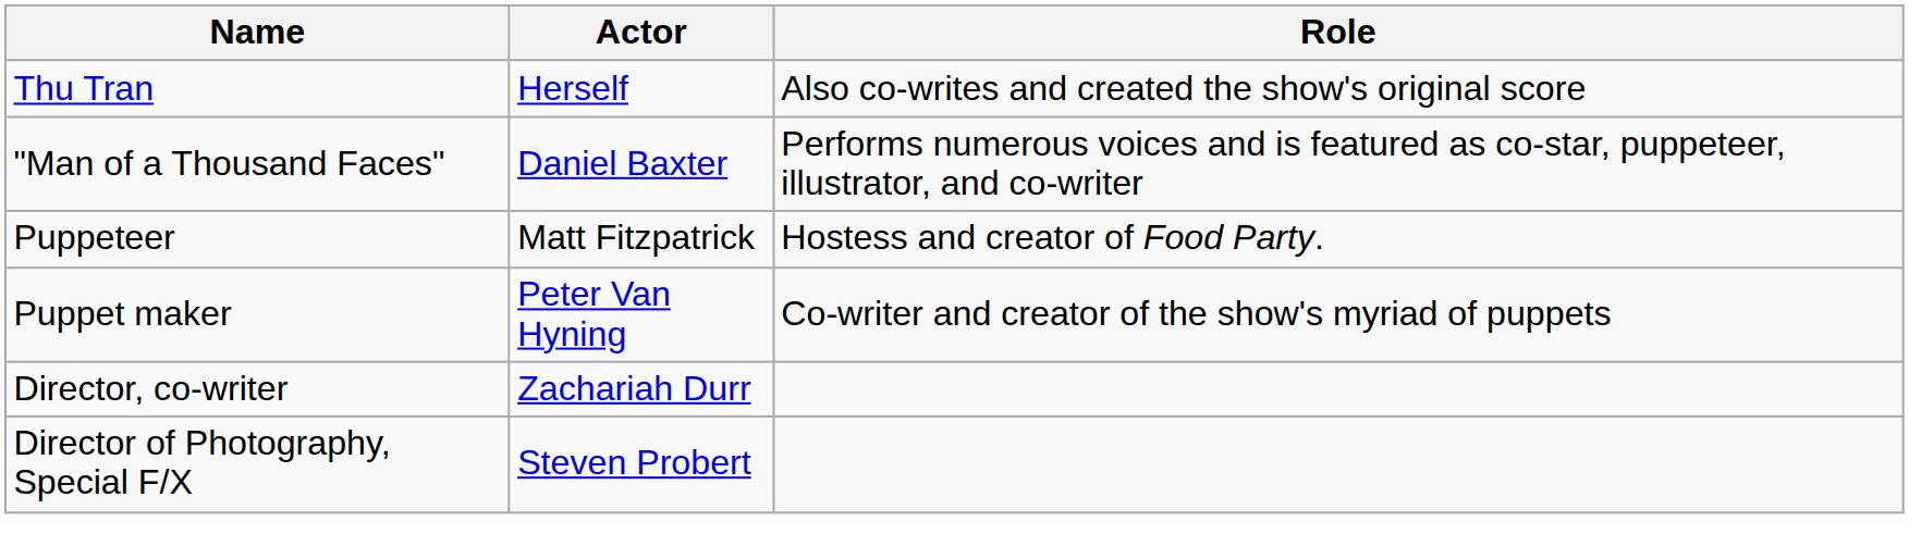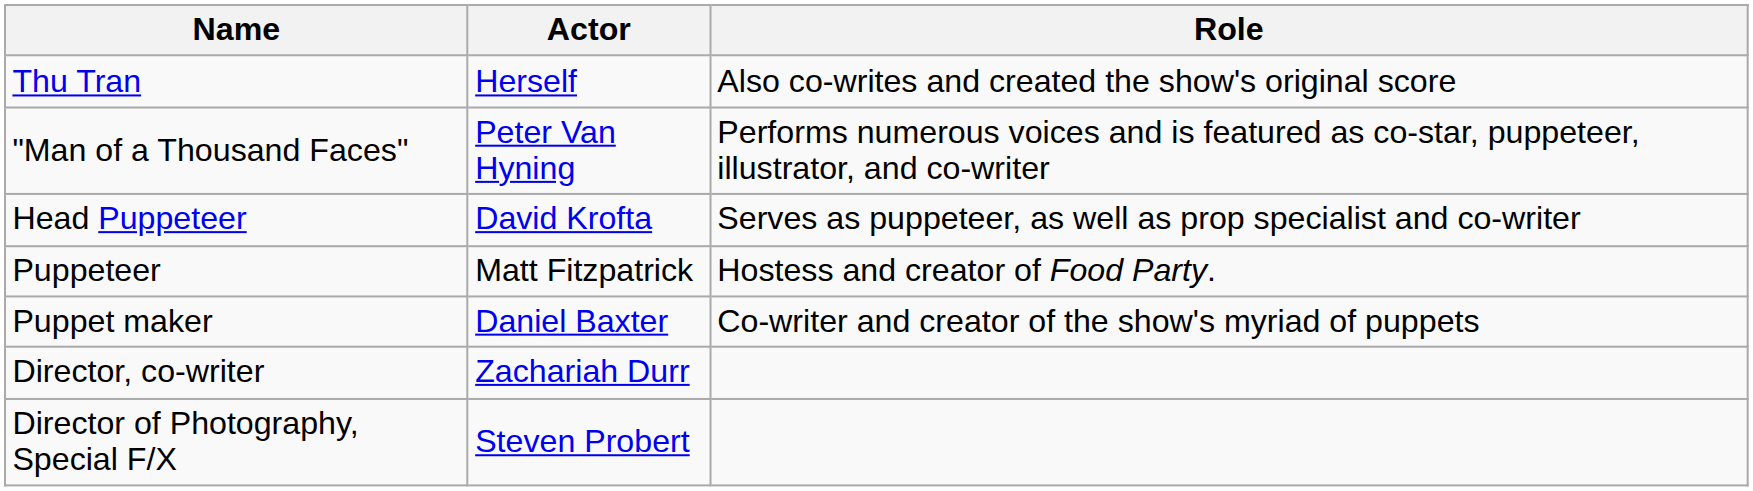 <table class="wikitable">
 <tr>
 <th>Name</th>
 <th>Actor</th>
 <th>Role</th>
 </tr>
 <tr>
 <td><a href='#'>Thu Tran</a></td>
 <td><a href='#'>Herself</a></td>
 <td>Also co-writes and created the show's original score</td>
 </tr>
 <tr>
 <td>"Man of a Thousand Faces"</td>
-<td><a href='#'>Daniel Baxter</a></td>
+<td><a href='#'>Peter Van Hyning</a></td>
 <td>Performs numerous voices and is featured as co-star, puppeteer, illustrator, and co-writer</td>
+</tr>
+<tr>
+<td>Head <a href='#'>Puppeteer</a></td>
+<td><a href='#'>David Krofta</a></td>
+<td>Serves as puppeteer, as well as prop specialist and co-writer</td>
 </tr>
 <tr>
 <td>Puppeteer</td>
 <td>Matt Fitzpatrick</td>
 <td>Hostess and creator of <em>Food Party</em>.</td>
 </tr>
 <tr>
 <td>Puppet maker</td>
-<td><a href='#'>Peter Van Hyning</a></td>
+<td><a href='#'>Daniel Baxter</a></td>
 <td>Co-writer and creator of the show's myriad of puppets</td>
 </tr>
 <tr>
 <td>Director, co-writer</td>
 <td><a href='#'>Zachariah Durr</a></td>
 <td></td>
 </tr>
 <tr>
 <td>Director of Photography, Special F/X</td>
 <td><a href='#'>Steven Probert</a></td>
 <td></td>
 </tr>
 </table>
